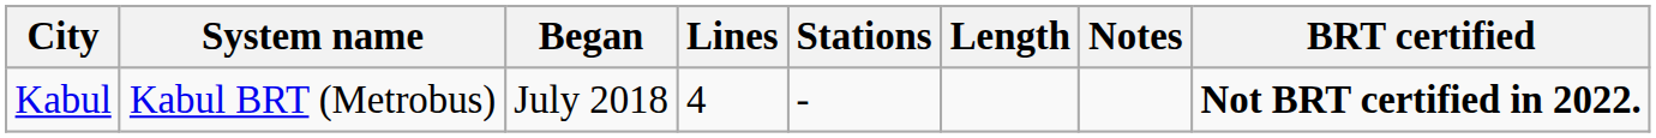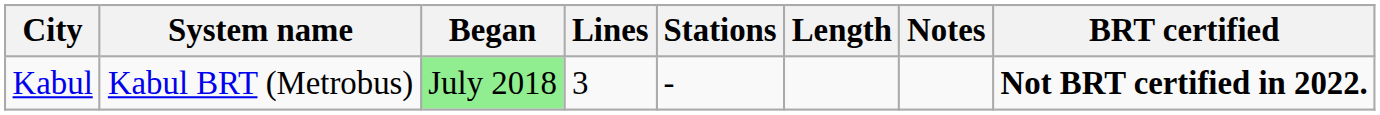 <table class="wikitable">
 <tr>
 <th>City</th>
 <th>System name</th>
 <th>Began</th>
 <th>Lines</th>
 <th>Stations</th>
 <th>Length</th>
 <th>Notes</th>
 <th>BRT certified</th>
 </tr>
 <tr>
 <td><a href='#'>Kabul</a></td>
 <td><a href='#'>Kabul BRT</a> (Metrobus)</td>
-<td>July 2018</td>
-<td>4</td>
+<td style="background: lightgreen;">July 2018</td>
+<td>3</td>
 <td>-</td>
 <td></td>
 <td></td>
 <td><strong>Not BRT certified in 2022.</strong></td>
 </tr>
 </table>
